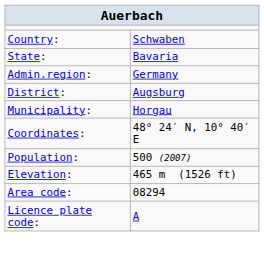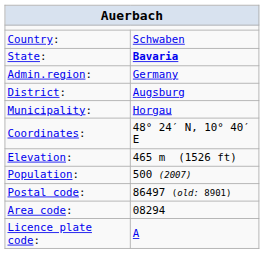 <table class="wikitable" style="float: right; width: 307px; margin-left: 1em;" summary="Infobox">
 <tr>
 <th colspan="2" style="background: #D8E2EF;"><big>Auerbach</big></th>
 </tr>
 <tr class="backgroundcolor22" align="center">
 <td align="center" colspan="2"></td>
 </tr>
 <tr class="backgroundcolor22">
 <td><a href='#'>Country</a>:</td>
 <td> <a href='#'>Schwaben</a></td>
 </tr>
 <tr class="backgroundcolor22">
 <td><a href='#'>State</a>:</td>
-<td> <a href='#'>Bavaria</a></td>
+<td><strong> <a href='#'>Bavaria</a></strong></td>
 </tr>
 <tr class="hintergrundfarbe2">
 <td><a href='#'>Admin.region</a>:</td>
 <td> <a href='#'>Germany</a></td>
 </tr>
 <tr class="hintergrundfarbe2">
 <td><a href='#'>District</a>:</td>
 <td> <a href='#'>Augsburg</a></td>
 </tr>
 <tr class="hintergrundfarbe2">
 <td><a href='#'>Municipality</a>:</td>
 <td> <a href='#'>Horgau</a></td>
 </tr>
 <tr class="hintergrundfarbe2">
 <td><a href='#'>Coordinates</a>:</td>
 <td>48° 24′ N, 10° 40′ E</td>
 </tr>
 <tr class="hintergrundfarbe2">
+<td><a href='#'>Elevation</a>:</td>
+<td>465 m  (1526 ft)</td>
+</tr>
+<tr class="hintergrundfarbe2">
 <td><a href='#'>Population</a>:</td>
 <td>500 <small><em>(2007)</em></small></td>
 </tr>
 <tr class="hintergrundfarbe2">
-<td><a href='#'>Elevation</a>:</td>
-<td>465 m  (1526 ft)</td>
+<td><a href='#'>Postal code</a>:</td>
+<td>86497 <small>(<em>old:</em> 8901)</small></td>
 </tr>
 <tr class="hintergrundfarbe2">
 <td><a href='#'>Area code</a>:</td>
 <td>08294</td>
 </tr>
 <tr class="hintergrundfarbe2">
 <td><a href='#'>Licence plate code</a>:</td>
 <td><a href='#'>A</a></td>
 </tr>
 </table>
